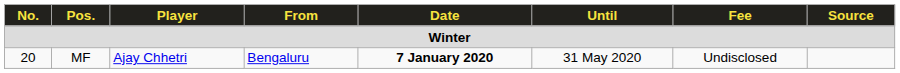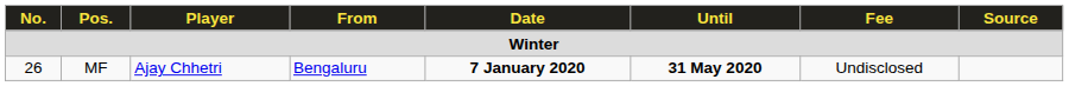 <table class="wikitable" style="text-align:center; font-size:90%; width:75%;">
 <tr>
 <th style="background:#22211D; color:#F7E33F; text-align:center;">No.</th>
 <th style="background:#22211D; color:#F7E33F; text-align:center;">Pos.</th>
 <th style="background:#22211D; color:#F7E33F; text-align:center;">Player</th>
 <th style="background:#22211D; color:#F7E33F; text-align:center;">From</th>
 <th style="background:#22211D; color:#F7E33F; text-align:center;">Date</th>
 <th style="background:#22211D; color:#F7E33F; text-align:center;">Until</th>
 <th style="background:#22211D; color:#F7E33F; text-align:center;">Fee</th>
 <th style="background:#22211D; color:#F7E33F; text-align:center;">Source</th>
 </tr>
 <tr>
 <th colspan=8 style=background:#dcdcdc>Winter</th>
 </tr>
 <tr>
-<td>20</td>
+<td>26</td>
 <td>MF</td>
 <td align="left"> <a href='#'>Ajay Chhetri</a></td>
 <td align="left"> <a href='#'>Bengaluru</a></td>
 <td><strong>7 January 2020</strong></td>
-<td>31 May 2020</td>
+<td><strong>31 May 2020</strong></td>
 <td>Undisclosed</td>
 <td></td>
 </tr>
 </table>
